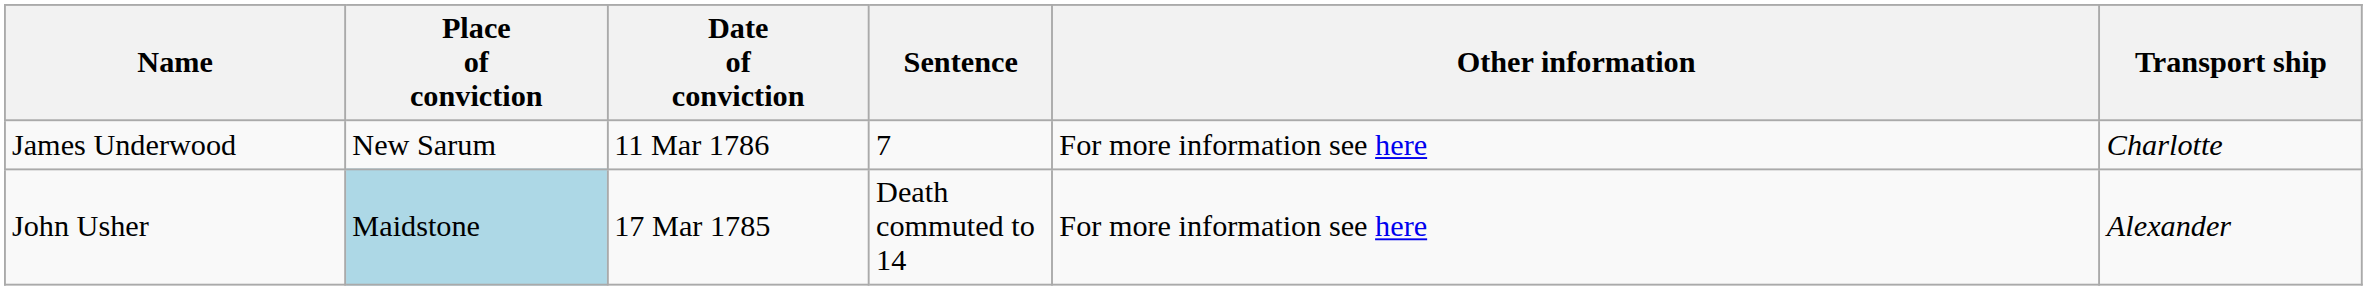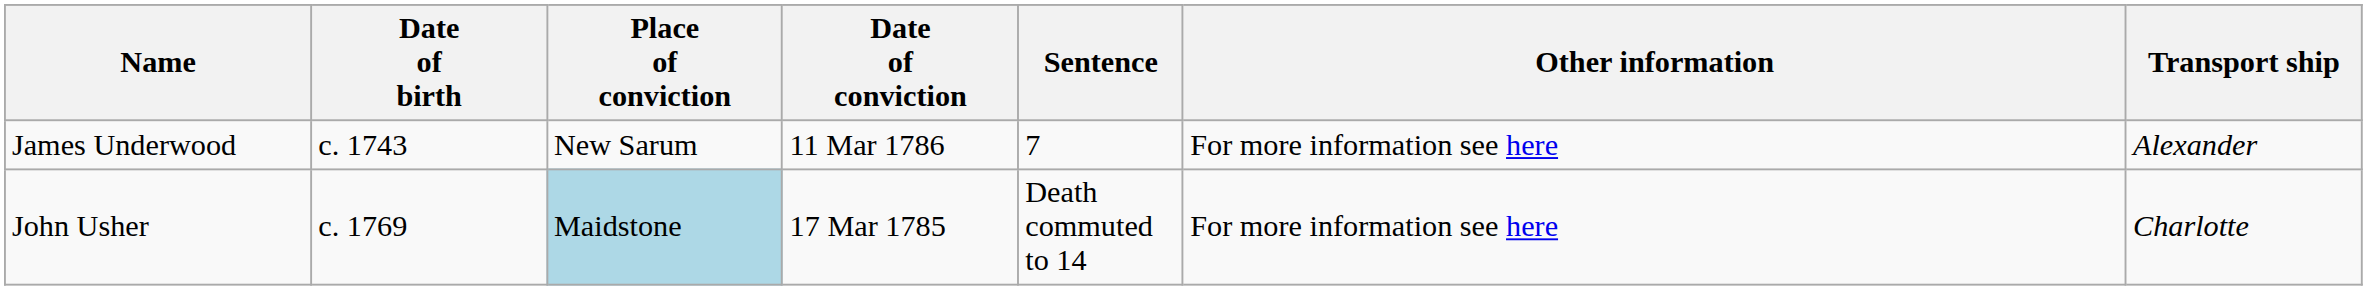 <table class="wikitable sortable plainrowheaders" style="width=1024px;">
 <tr>
 <th style="width: 13%;">Name</th>
+<th style="width: 10%;">Date<br>of<br>birth</th>
 <th style="width: 10%;">Place<br>of<br>conviction</th>
 <th style="width: 10%;">Date<br>of<br>conviction</th>
 <th style="width: 7%;">Sentence</th>
 <th style="width: 40%;">Other information</th>
 <th style="width: 10%;">Transport ship</th>
 </tr>
 <tr>
 <td data-sort-value="UNDERWOOD, James">James Underwood</td>
+<td>c. 1743</td>
 <td>New Sarum</td>
 <td>11 Mar 1786</td>
 <td>7</td>
 <td>For more information see <a href='#'>here</a></td>
-<td><em>Charlotte</em></td>
+<td><em>Alexander</em></td>
 </tr>
 <tr>
 <td data-sort-value="USHER, John">John Usher</td>
+<td>c. 1769</td>
 <td style="background: lightblue;">Maidstone</td>
 <td>17 Mar 1785</td>
 <td>Death commuted to 14</td>
 <td>For more information see <a href='#'>here</a></td>
-<td><em>Alexander</em></td>
+<td><em>Charlotte</em></td>
 </tr>
 </table>
